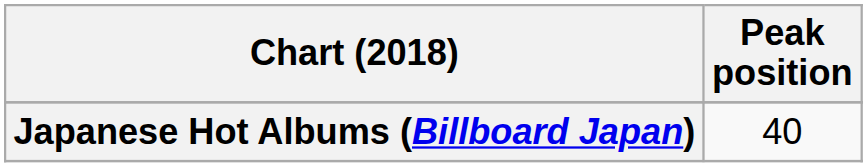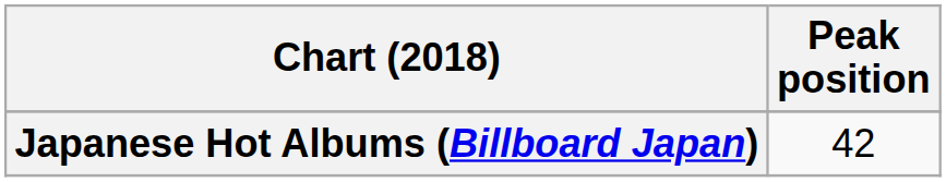 <table class="wikitable sortable plainrowheaders" style="text-align:center">
 <tr>
 <th scope="col">Chart (2018)</th>
 <th scope="col">Peak<br> position</th>
 </tr>
 <tr>
 </tr>
 <tr>
 </tr>
 <tr>
 </tr>
 <tr>
 </tr>
 <tr>
 </tr>
 <tr>
 </tr>
 <tr>
 </tr>
 <tr>
 </tr>
 <tr>
 </tr>
 <tr>
 </tr>
 <tr>
 </tr>
 <tr>
 </tr>
 <tr>
 <th scope="row">Japanese Hot Albums (<em><a href='#'>Billboard Japan</a></em>)</th>
-<td>40</td>
+<td>42</td>
 </tr>
 <tr>
 </tr>
 <tr>
 </tr>
 <tr>
 </tr>
 <tr>
 </tr>
 <tr>
 </tr>
 <tr>
 </tr>
 <tr>
 </tr>
 <tr>
 </tr>
 <tr>
 </tr>
 <tr>
 </tr>
 </table>
